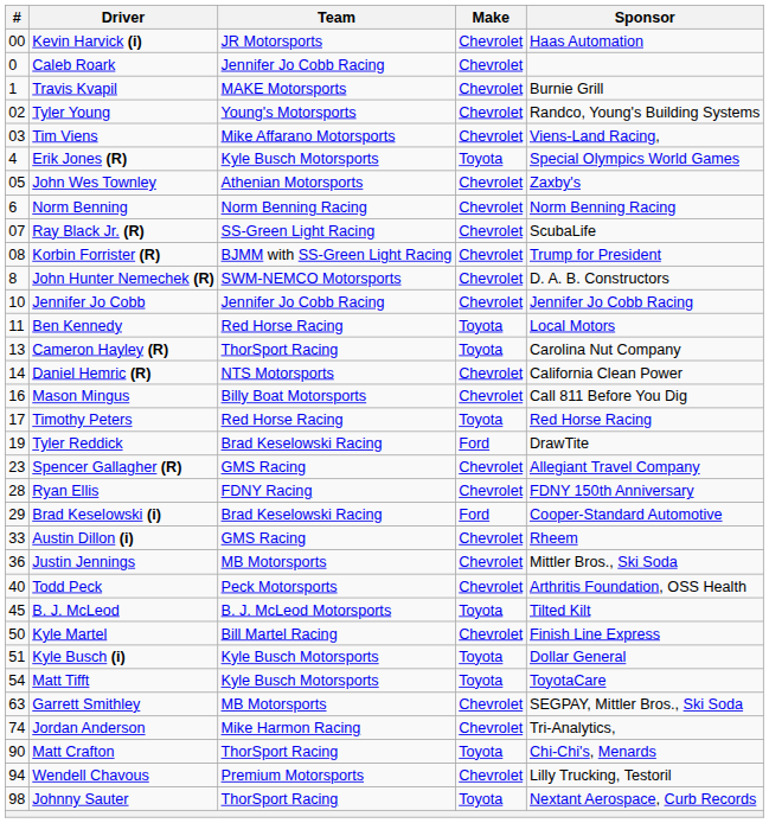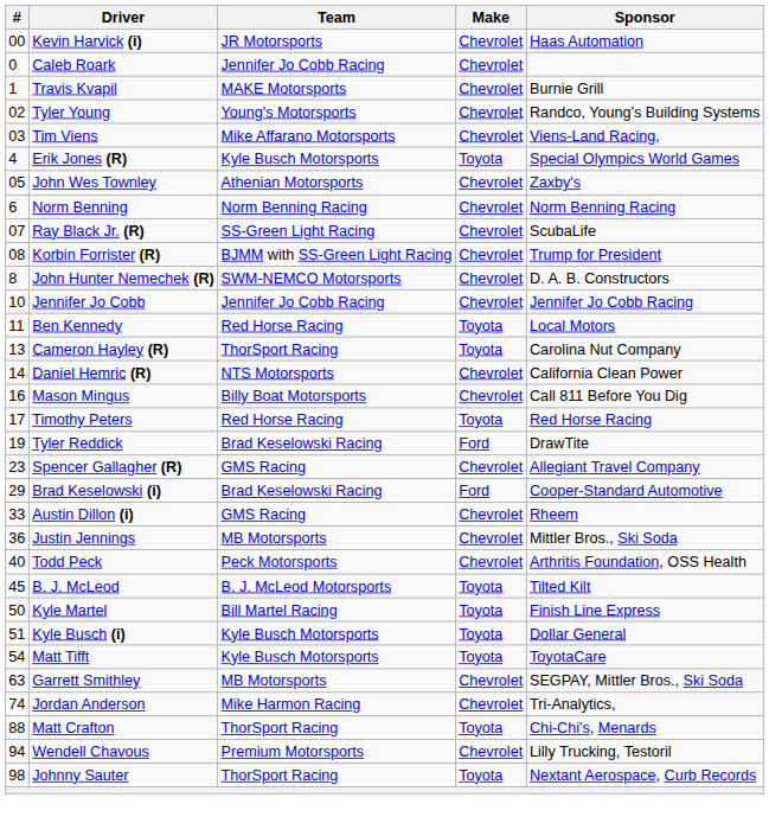 <table class="wikitable" style="font-size:95%">
 <tr>
 <th>#</th>
 <th>Driver</th>
 <th>Team</th>
 <th>Make</th>
 <th>Sponsor</th>
 </tr>
 <tr>
 <td>00</td>
 <td><a href='#'>Kevin Harvick</a> <strong>(i)</strong></td>
 <td><a href='#'>JR Motorsports</a></td>
 <td><a href='#'>Chevrolet</a></td>
 <td><a href='#'>Haas Automation</a></td>
 </tr>
 <tr>
 <td>0</td>
 <td><a href='#'>Caleb Roark</a></td>
 <td><a href='#'>Jennifer Jo Cobb Racing</a></td>
 <td><a href='#'>Chevrolet</a></td>
 <td></td>
 </tr>
 <tr>
 <td>1</td>
 <td><a href='#'>Travis Kvapil</a></td>
 <td><a href='#'>MAKE Motorsports</a></td>
 <td><a href='#'>Chevrolet</a></td>
 <td>Burnie Grill</td>
 </tr>
 <tr>
 <td>02</td>
 <td><a href='#'>Tyler Young</a></td>
 <td><a href='#'>Young's Motorsports</a></td>
 <td><a href='#'>Chevrolet</a></td>
 <td>Randco, Young's Building Systems</td>
 </tr>
 <tr>
 <td>03</td>
 <td><a href='#'>Tim Viens</a></td>
 <td><a href='#'>Mike Affarano Motorsports</a></td>
 <td><a href='#'>Chevrolet</a></td>
 <td><a href='#'>Viens-Land Racing</a>, </td>
 </tr>
 <tr>
 <td>4</td>
 <td><a href='#'>Erik Jones</a> <strong>(R)</strong></td>
 <td><a href='#'>Kyle Busch Motorsports</a></td>
 <td><a href='#'>Toyota</a></td>
 <td><a href='#'>Special Olympics World Games</a></td>
 </tr>
 <tr>
 <td>05</td>
 <td><a href='#'>John Wes Townley</a></td>
 <td><a href='#'>Athenian Motorsports</a></td>
 <td><a href='#'>Chevrolet</a></td>
 <td><a href='#'>Zaxby's</a></td>
 </tr>
 <tr>
 <td>6</td>
 <td><a href='#'>Norm Benning</a></td>
 <td><a href='#'>Norm Benning Racing</a></td>
 <td><a href='#'>Chevrolet</a></td>
 <td><a href='#'>Norm Benning Racing</a></td>
 </tr>
 <tr>
 <td>07</td>
 <td><a href='#'>Ray Black Jr.</a> <strong>(R)</strong></td>
 <td><a href='#'>SS-Green Light Racing</a></td>
 <td><a href='#'>Chevrolet</a></td>
 <td>ScubaLife</td>
 </tr>
 <tr>
 <td>08</td>
 <td><a href='#'>Korbin Forrister</a> <strong>(R)</strong></td>
 <td><a href='#'>BJMM</a> with <a href='#'>SS-Green Light Racing</a></td>
 <td><a href='#'>Chevrolet</a></td>
 <td><a href='#'>Trump for President</a></td>
 </tr>
 <tr>
 <td>8</td>
 <td><a href='#'>John Hunter Nemechek</a> <strong>(R)</strong></td>
 <td><a href='#'>SWM-NEMCO Motorsports</a></td>
 <td><a href='#'>Chevrolet</a></td>
 <td>D. A. B. Constructors</td>
 </tr>
 <tr>
 <td>10</td>
 <td><a href='#'>Jennifer Jo Cobb</a></td>
 <td><a href='#'>Jennifer Jo Cobb Racing</a></td>
 <td><a href='#'>Chevrolet</a></td>
 <td><a href='#'>Jennifer Jo Cobb Racing</a></td>
 </tr>
 <tr>
 <td>11</td>
 <td><a href='#'>Ben Kennedy</a></td>
 <td><a href='#'>Red Horse Racing</a></td>
 <td><a href='#'>Toyota</a></td>
 <td><a href='#'>Local Motors</a></td>
 </tr>
 <tr>
 <td>13</td>
 <td><a href='#'>Cameron Hayley</a> <strong>(R)</strong></td>
 <td><a href='#'>ThorSport Racing</a></td>
 <td><a href='#'>Toyota</a></td>
 <td>Carolina Nut Company</td>
 </tr>
 <tr>
 <td>14</td>
 <td><a href='#'>Daniel Hemric</a> <strong>(R)</strong></td>
 <td><a href='#'>NTS Motorsports</a></td>
 <td><a href='#'>Chevrolet</a></td>
 <td>California Clean Power</td>
 </tr>
 <tr>
 <td>16</td>
 <td><a href='#'>Mason Mingus</a></td>
 <td><a href='#'>Billy Boat Motorsports</a></td>
 <td><a href='#'>Chevrolet</a></td>
 <td>Call 811 Before You Dig</td>
 </tr>
 <tr>
 <td>17</td>
 <td><a href='#'>Timothy Peters</a></td>
 <td><a href='#'>Red Horse Racing</a></td>
 <td><a href='#'>Toyota</a></td>
 <td><a href='#'>Red Horse Racing</a></td>
 </tr>
 <tr>
 <td>19</td>
 <td><a href='#'>Tyler Reddick</a></td>
 <td><a href='#'>Brad Keselowski Racing</a></td>
 <td><a href='#'>Ford</a></td>
 <td>DrawTite</td>
 </tr>
 <tr>
 <td>23</td>
 <td><a href='#'>Spencer Gallagher</a> <strong>(R)</strong></td>
 <td><a href='#'>GMS Racing</a></td>
 <td><a href='#'>Chevrolet</a></td>
 <td><a href='#'>Allegiant Travel Company</a></td>
 </tr>
 <tr>
-<td>28</td>
-<td><a href='#'>Ryan Ellis</a></td>
-<td><a href='#'>FDNY Racing</a></td>
-<td><a href='#'>Chevrolet</a></td>
-<td><a href='#'>FDNY 150th Anniversary</a></td>
-</tr>
-<tr>
 <td>29</td>
 <td><a href='#'>Brad Keselowski</a> <strong>(i)</strong></td>
 <td><a href='#'>Brad Keselowski Racing</a></td>
 <td><a href='#'>Ford</a></td>
 <td><a href='#'>Cooper-Standard Automotive</a></td>
 </tr>
 <tr>
 <td>33</td>
 <td><a href='#'>Austin Dillon</a> <strong>(i)</strong></td>
 <td><a href='#'>GMS Racing</a></td>
 <td><a href='#'>Chevrolet</a></td>
 <td><a href='#'>Rheem</a></td>
 </tr>
 <tr>
 <td>36</td>
 <td><a href='#'>Justin Jennings</a></td>
 <td><a href='#'>MB Motorsports</a></td>
 <td><a href='#'>Chevrolet</a></td>
 <td>Mittler Bros., <a href='#'>Ski Soda</a></td>
 </tr>
 <tr>
 <td>40</td>
 <td><a href='#'>Todd Peck</a></td>
 <td><a href='#'>Peck Motorsports</a></td>
 <td><a href='#'>Chevrolet</a></td>
 <td><a href='#'>Arthritis Foundation</a>, OSS Health</td>
 </tr>
 <tr>
 <td>45</td>
 <td><a href='#'>B. J. McLeod</a></td>
 <td><a href='#'>B. J. McLeod Motorsports</a></td>
 <td><a href='#'>Toyota</a></td>
 <td><a href='#'>Tilted Kilt</a></td>
 </tr>
 <tr>
 <td>50</td>
 <td><a href='#'>Kyle Martel</a></td>
 <td><a href='#'>Bill Martel Racing</a></td>
-<td><a href='#'>Chevrolet</a></td>
+<td><a href='#'>Toyota</a></td>
 <td><a href='#'>Finish Line Express</a></td>
 </tr>
 <tr>
 <td>51</td>
 <td><a href='#'>Kyle Busch</a> <strong>(i)</strong></td>
 <td><a href='#'>Kyle Busch Motorsports</a></td>
 <td><a href='#'>Toyota</a></td>
 <td><a href='#'>Dollar General</a></td>
 </tr>
 <tr>
 <td>54</td>
 <td><a href='#'>Matt Tifft</a></td>
 <td><a href='#'>Kyle Busch Motorsports</a></td>
 <td><a href='#'>Toyota</a></td>
 <td><a href='#'>ToyotaCare</a></td>
 </tr>
 <tr>
 <td>63</td>
 <td><a href='#'>Garrett Smithley</a></td>
 <td><a href='#'>MB Motorsports</a></td>
 <td><a href='#'>Chevrolet</a></td>
 <td>SEGPAY, Mittler Bros., <a href='#'>Ski Soda</a></td>
 </tr>
 <tr>
 <td>74</td>
 <td><a href='#'>Jordan Anderson</a></td>
 <td><a href='#'>Mike Harmon Racing</a></td>
 <td><a href='#'>Chevrolet</a></td>
 <td>Tri-Analytics, </td>
 </tr>
 <tr>
-<td>90</td>
+<td>88</td>
 <td><a href='#'>Matt Crafton</a></td>
 <td><a href='#'>ThorSport Racing</a></td>
 <td><a href='#'>Toyota</a></td>
 <td><a href='#'>Chi-Chi's</a>, <a href='#'>Menards</a></td>
 </tr>
 <tr>
 <td>94</td>
 <td><a href='#'>Wendell Chavous</a></td>
 <td><a href='#'>Premium Motorsports</a></td>
 <td><a href='#'>Chevrolet</a></td>
 <td>Lilly Trucking, Testoril</td>
 </tr>
 <tr>
 <td>98</td>
 <td><a href='#'>Johnny Sauter</a></td>
 <td><a href='#'>ThorSport Racing</a></td>
 <td><a href='#'>Toyota</a></td>
 <td><a href='#'>Nextant Aerospace</a>, <a href='#'>Curb Records</a></td>
 </tr>
 <tr>
 <th colspan="5"></th>
 </tr>
 </table>
